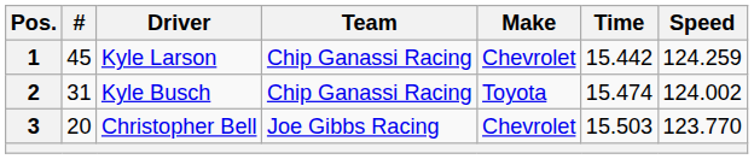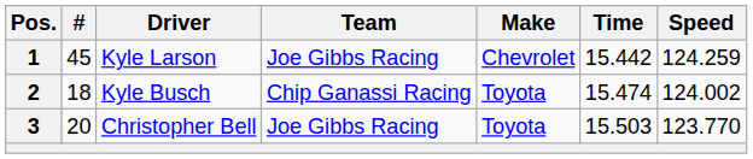 <table class="wikitable" style="font-size:95%">
 <tr>
 <th>Pos.</th>
 <th>#</th>
 <th>Driver</th>
 <th>Team</th>
 <th>Make</th>
 <th>Time</th>
 <th>Speed</th>
 </tr>
 <tr>
 <th>1</th>
 <td>45</td>
 <td><a href='#'>Kyle Larson</a></td>
-<td><a href='#'>Chip Ganassi Racing</a></td>
+<td><a href='#'>Joe Gibbs Racing</a></td>
 <td><a href='#'>Chevrolet</a></td>
 <td>15.442</td>
 <td>124.259</td>
 </tr>
 <tr>
 <th>2</th>
-<td>31</td>
+<td>18</td>
 <td><a href='#'>Kyle Busch</a></td>
 <td><a href='#'>Chip Ganassi Racing</a></td>
 <td><a href='#'>Toyota</a></td>
 <td>15.474</td>
 <td>124.002</td>
 </tr>
 <tr>
 <th>3</th>
 <td>20</td>
 <td><a href='#'>Christopher Bell</a></td>
 <td><a href='#'>Joe Gibbs Racing</a></td>
-<td><a href='#'>Chevrolet</a></td>
+<td><a href='#'>Toyota</a></td>
 <td>15.503</td>
 <td>123.770</td>
 </tr>
 <tr>
 <th colspan="7"></th>
 </tr>
 </table>
